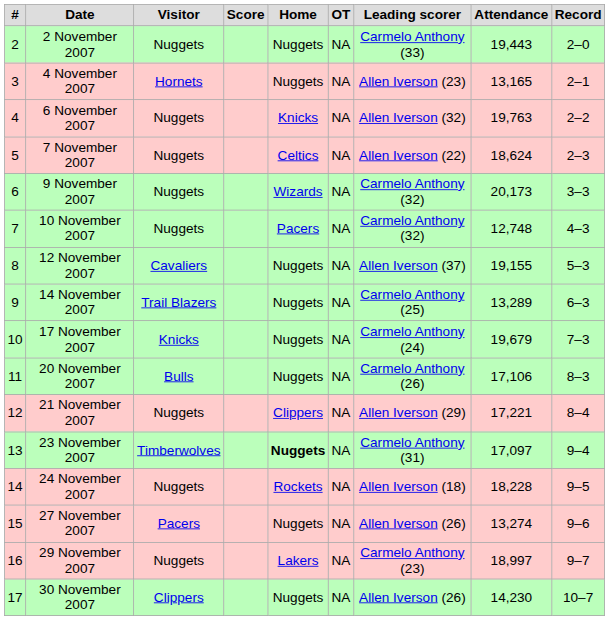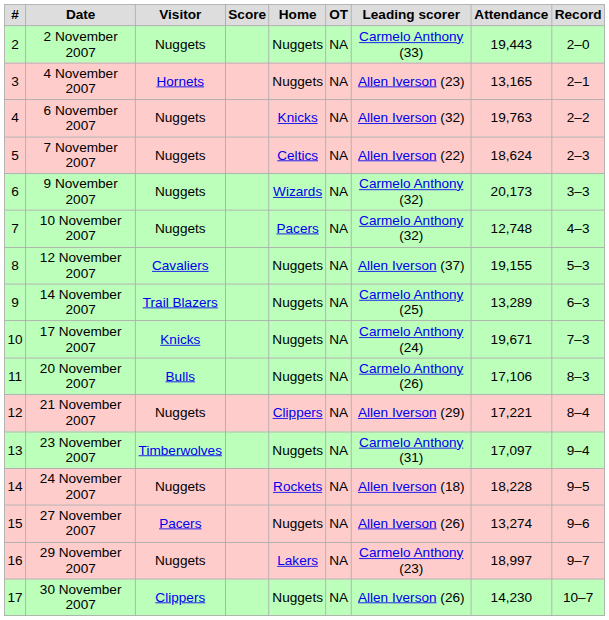 <table class="wikitable" width="80%">
 <tr align="center"  bgcolor="#dddddd">
 <td><strong>#</strong></td>
 <td><strong>Date</strong></td>
 <td><strong>Visitor</strong></td>
 <td><strong>Score</strong></td>
 <td><strong>Home</strong></td>
 <td><strong>OT</strong></td>
 <td><strong>Leading scorer</strong></td>
 <td><strong>Attendance</strong></td>
 <td><strong>Record</strong></td>
 </tr>
 <tr align="center" bgcolor="#bbffbb">
 <td>2</td>
 <td>2 November 2007</td>
 <td>Nuggets</td>
 <td></td>
 <td>Nuggets</td>
 <td>NA</td>
 <td><a href='#'>Carmelo Anthony</a> (33)</td>
 <td>19,443</td>
 <td>2–0</td>
 </tr>
 <tr align="center" bgcolor="#ffcccc">
 <td>3</td>
 <td>4 November 2007</td>
 <td><a href='#'>Hornets</a></td>
 <td></td>
 <td>Nuggets</td>
 <td>NA</td>
 <td><a href='#'>Allen Iverson</a> (23)</td>
 <td>13,165</td>
 <td>2–1</td>
 </tr>
 <tr align="center" bgcolor="#ffcccc">
 <td>4</td>
 <td>6 November 2007</td>
 <td>Nuggets</td>
 <td></td>
 <td><a href='#'>Knicks</a></td>
 <td>NA</td>
 <td><a href='#'>Allen Iverson</a> (32)</td>
 <td>19,763</td>
 <td>2–2</td>
 </tr>
 <tr align="center" bgcolor="#ffcccc">
 <td>5</td>
 <td>7 November 2007</td>
 <td>Nuggets</td>
 <td></td>
 <td><a href='#'>Celtics</a></td>
 <td>NA</td>
 <td><a href='#'>Allen Iverson</a> (22)</td>
 <td>18,624</td>
 <td>2–3</td>
 </tr>
 <tr align="center" bgcolor="#bbffbb">
 <td>6</td>
 <td>9 November 2007</td>
 <td>Nuggets</td>
 <td></td>
 <td><a href='#'>Wizards</a></td>
 <td>NA</td>
 <td><a href='#'>Carmelo Anthony</a> (32)</td>
 <td>20,173</td>
 <td>3–3</td>
 </tr>
 <tr align="center" bgcolor="#bbffbb">
 <td>7</td>
 <td>10 November 2007</td>
 <td>Nuggets</td>
 <td></td>
 <td><a href='#'>Pacers</a></td>
 <td>NA</td>
 <td><a href='#'>Carmelo Anthony</a> (32)</td>
 <td>12,748</td>
 <td>4–3</td>
 </tr>
 <tr align="center" bgcolor="#bbffbb">
 <td>8</td>
 <td>12 November 2007</td>
 <td><a href='#'>Cavaliers</a></td>
 <td></td>
 <td>Nuggets</td>
 <td>NA</td>
 <td><a href='#'>Allen Iverson</a> (37)</td>
 <td>19,155</td>
 <td>5–3</td>
 </tr>
 <tr align="center" bgcolor="#bbffbb">
 <td>9</td>
 <td>14 November 2007</td>
 <td><a href='#'>Trail Blazers</a></td>
 <td></td>
 <td>Nuggets</td>
 <td>NA</td>
 <td><a href='#'>Carmelo Anthony</a> (25)</td>
 <td>13,289</td>
 <td>6–3</td>
 </tr>
 <tr align="center" bgcolor="#bbffbb">
 <td>10</td>
 <td>17 November 2007</td>
 <td><a href='#'>Knicks</a></td>
 <td></td>
 <td>Nuggets</td>
 <td>NA</td>
 <td><a href='#'>Carmelo Anthony</a> (24)</td>
-<td>19,679</td>
+<td>19,671</td>
 <td>7–3</td>
 </tr>
 <tr align="center" bgcolor="#bbffbb">
 <td>11</td>
 <td>20 November 2007</td>
 <td><a href='#'>Bulls</a></td>
 <td></td>
 <td>Nuggets</td>
 <td>NA</td>
 <td><a href='#'>Carmelo Anthony</a> (26)</td>
 <td>17,106</td>
 <td>8–3</td>
 </tr>
 <tr align="center" bgcolor="#ffcccc">
 <td>12</td>
 <td>21 November 2007</td>
 <td>Nuggets</td>
 <td></td>
 <td><a href='#'>Clippers</a></td>
 <td>NA</td>
 <td><a href='#'>Allen Iverson</a> (29)</td>
 <td>17,221</td>
 <td>8–4</td>
 </tr>
 <tr align="center" bgcolor="#bbffbb">
 <td>13</td>
 <td>23 November 2007</td>
 <td><a href='#'>Timberwolves</a></td>
 <td></td>
-<td><strong>Nuggets</strong></td>
+<td>Nuggets</td>
 <td>NA</td>
 <td><a href='#'>Carmelo Anthony</a> (31)</td>
 <td>17,097</td>
 <td>9–4</td>
 </tr>
 <tr align="center" bgcolor="#ffcccc">
 <td>14</td>
 <td>24 November 2007</td>
 <td>Nuggets</td>
 <td></td>
 <td><a href='#'>Rockets</a></td>
 <td>NA</td>
 <td><a href='#'>Allen Iverson</a> (18)</td>
 <td>18,228</td>
 <td>9–5</td>
 </tr>
 <tr align="center" bgcolor="#ffcccc">
 <td>15</td>
 <td>27 November 2007</td>
 <td><a href='#'>Pacers</a></td>
 <td></td>
 <td>Nuggets</td>
 <td>NA</td>
 <td><a href='#'>Allen Iverson</a> (26)</td>
 <td>13,274</td>
 <td>9–6</td>
 </tr>
 <tr align="center" bgcolor="#ffcccc">
 <td>16</td>
 <td>29 November 2007</td>
 <td>Nuggets</td>
 <td></td>
 <td><a href='#'>Lakers</a></td>
 <td>NA</td>
 <td><a href='#'>Carmelo Anthony</a> (23)</td>
 <td>18,997</td>
 <td>9–7</td>
 </tr>
 <tr align="center" bgcolor="#bbffbb">
 <td>17</td>
 <td>30 November 2007</td>
 <td><a href='#'>Clippers</a></td>
 <td></td>
 <td>Nuggets</td>
 <td>NA</td>
 <td><a href='#'>Allen Iverson</a> (26)</td>
 <td>14,230</td>
 <td>10–7</td>
 </tr>
 </table>
